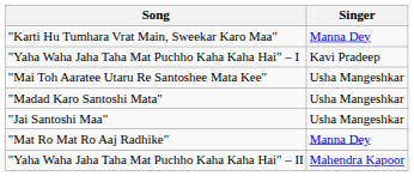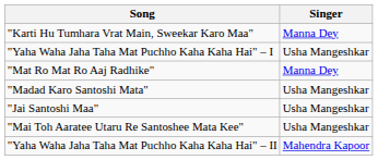 <table class="wikitable">
 <tr>
 <th>Song</th>
 <th>Singer</th>
 </tr>
 <tr>
 <td>"Karti Hu Tumhara Vrat Main, Sweekar Karo Maa"</td>
 <td><a href='#'>Manna Dey</a></td>
 </tr>
 <tr>
 <td>"Yaha Waha Jaha Taha Mat Puchho Kaha Kaha Hai" – I</td>
-<td>Kavi Pradeep</td>
+<td>Usha Mangeshkar</td>
 </tr>
 <tr>
-<td>"Mai Toh Aaratee Utaru Re Santoshee Mata Kee"</td>
-<td>Usha Mangeshkar</td>
+<td>"Mat Ro Mat Ro Aaj Radhike"</td>
+<td><a href='#'>Manna Dey</a></td>
 </tr>
 <tr>
 <td>"Madad Karo Santoshi Mata"</td>
 <td>Usha Mangeshkar</td>
 </tr>
 <tr>
 <td>"Jai Santoshi Maa"</td>
 <td>Usha Mangeshkar</td>
 </tr>
 <tr>
-<td>"Mat Ro Mat Ro Aaj Radhike"</td>
-<td><a href='#'>Manna Dey</a></td>
+<td>"Mai Toh Aaratee Utaru Re Santoshee Mata Kee"</td>
+<td>Usha Mangeshkar</td>
 </tr>
 <tr>
 <td>"Yaha Waha Jaha Taha Mat Puchho Kaha Kaha Hai" – II</td>
 <td><a href='#'>Mahendra Kapoor</a></td>
 </tr>
 </table>
